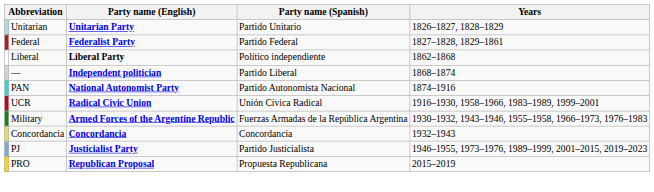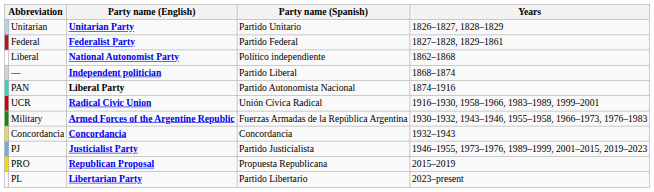 <table class="wikitable">
 <tr>
 <th colspan="2">Abbreviation</th>
 <th>Party name (English)</th>
 <th>Party name (Spanish)</th>
 <th>Years</th>
 </tr>
 <tr>
 <td bgcolor=Lightblue></td>
 <td>Unitarian</td>
 <td><strong><a href='#'>Unitarian Party</a></strong></td>
 <td>Partido Unitario</td>
 <td>1826–1827, 1828–1829</td>
 </tr>
 <tr>
 <td bgcolor=#B31B1B></td>
 <td>Federal</td>
 <td><strong><a href='#'>Federalist Party</a></strong></td>
 <td>Partido Federal</td>
 <td>1827–1828, 1829–1861</td>
 </tr>
 <tr>
 <td bgcolor=White></td>
 <td>Liberal</td>
-<td><strong>Liberal Party</strong></td>
+<td><strong><a href='#'>National Autonomist Party</a></strong></td>
 <td>Político independiente</td>
 <td>1862–1868</td>
 </tr>
 <tr>
 <td bgcolor=Lightgray></td>
 <td>—</td>
 <td><strong><a href='#'>Independent politician</a></strong></td>
 <td>Partido Liberal</td>
 <td>1868–1874</td>
 </tr>
 <tr>
 <td bgcolor="#30D5C8"></td>
 <td>PAN</td>
-<td><strong><a href='#'>National Autonomist Party</a></strong></td>
+<td><strong>Liberal Party</strong></td>
 <td>Partido Autonomista Nacional</td>
 <td>1874–1916</td>
 </tr>
 <tr>
 <td bgcolor=#C90016></td>
 <td>UCR</td>
 <td><strong><a href='#'>Radical Civic Union</a></strong></td>
 <td>Unión Cívica Radical</td>
 <td>1916–1930, 1958–1966, 1983–1989, 1999–2001</td>
 </tr>
 <tr>
 <td bgcolor=#138808></td>
 <td>Military</td>
 <td><strong><a href='#'>Armed Forces of the Argentine Republic</a></strong></td>
 <td>Fuerzas Armadas de la República Argentina</td>
 <td>1930–1932, 1943–1946, 1955–1958, 1966–1973, 1976–1983</td>
 </tr>
 <tr>
 <td bgcolor=#E9D66B></td>
 <td>Concordancia</td>
 <td><strong><a href='#'>Concordancia</a></strong></td>
 <td>Concordancia</td>
 <td>1932–1943</td>
 </tr>
 <tr>
 <td bgcolor="#75AADB"></td>
 <td>PJ</td>
 <td><strong><a href='#'>Justicialist Party</a></strong></td>
 <td>Partido Justicialista</td>
 <td>1946–1955, 1973–1976, 1989–1999, 2001–2015, 2019–2023</td>
 </tr>
 <tr>
 <td bgcolor=gold></td>
 <td>PRO</td>
 <td><strong><a href='#'>Republican Proposal</a></strong></td>
 <td>Propuesta Republicana</td>
 <td>2015–2019</td>
 </tr>
+<tr>
+<td bgcolor=></td>
+<td>PL</td>
+<td><strong><a href='#'>Libertarian Party</a></strong></td>
+<td>Partido Libertario</td>
+<td>2023–present</td>
+</tr>
 </table>
